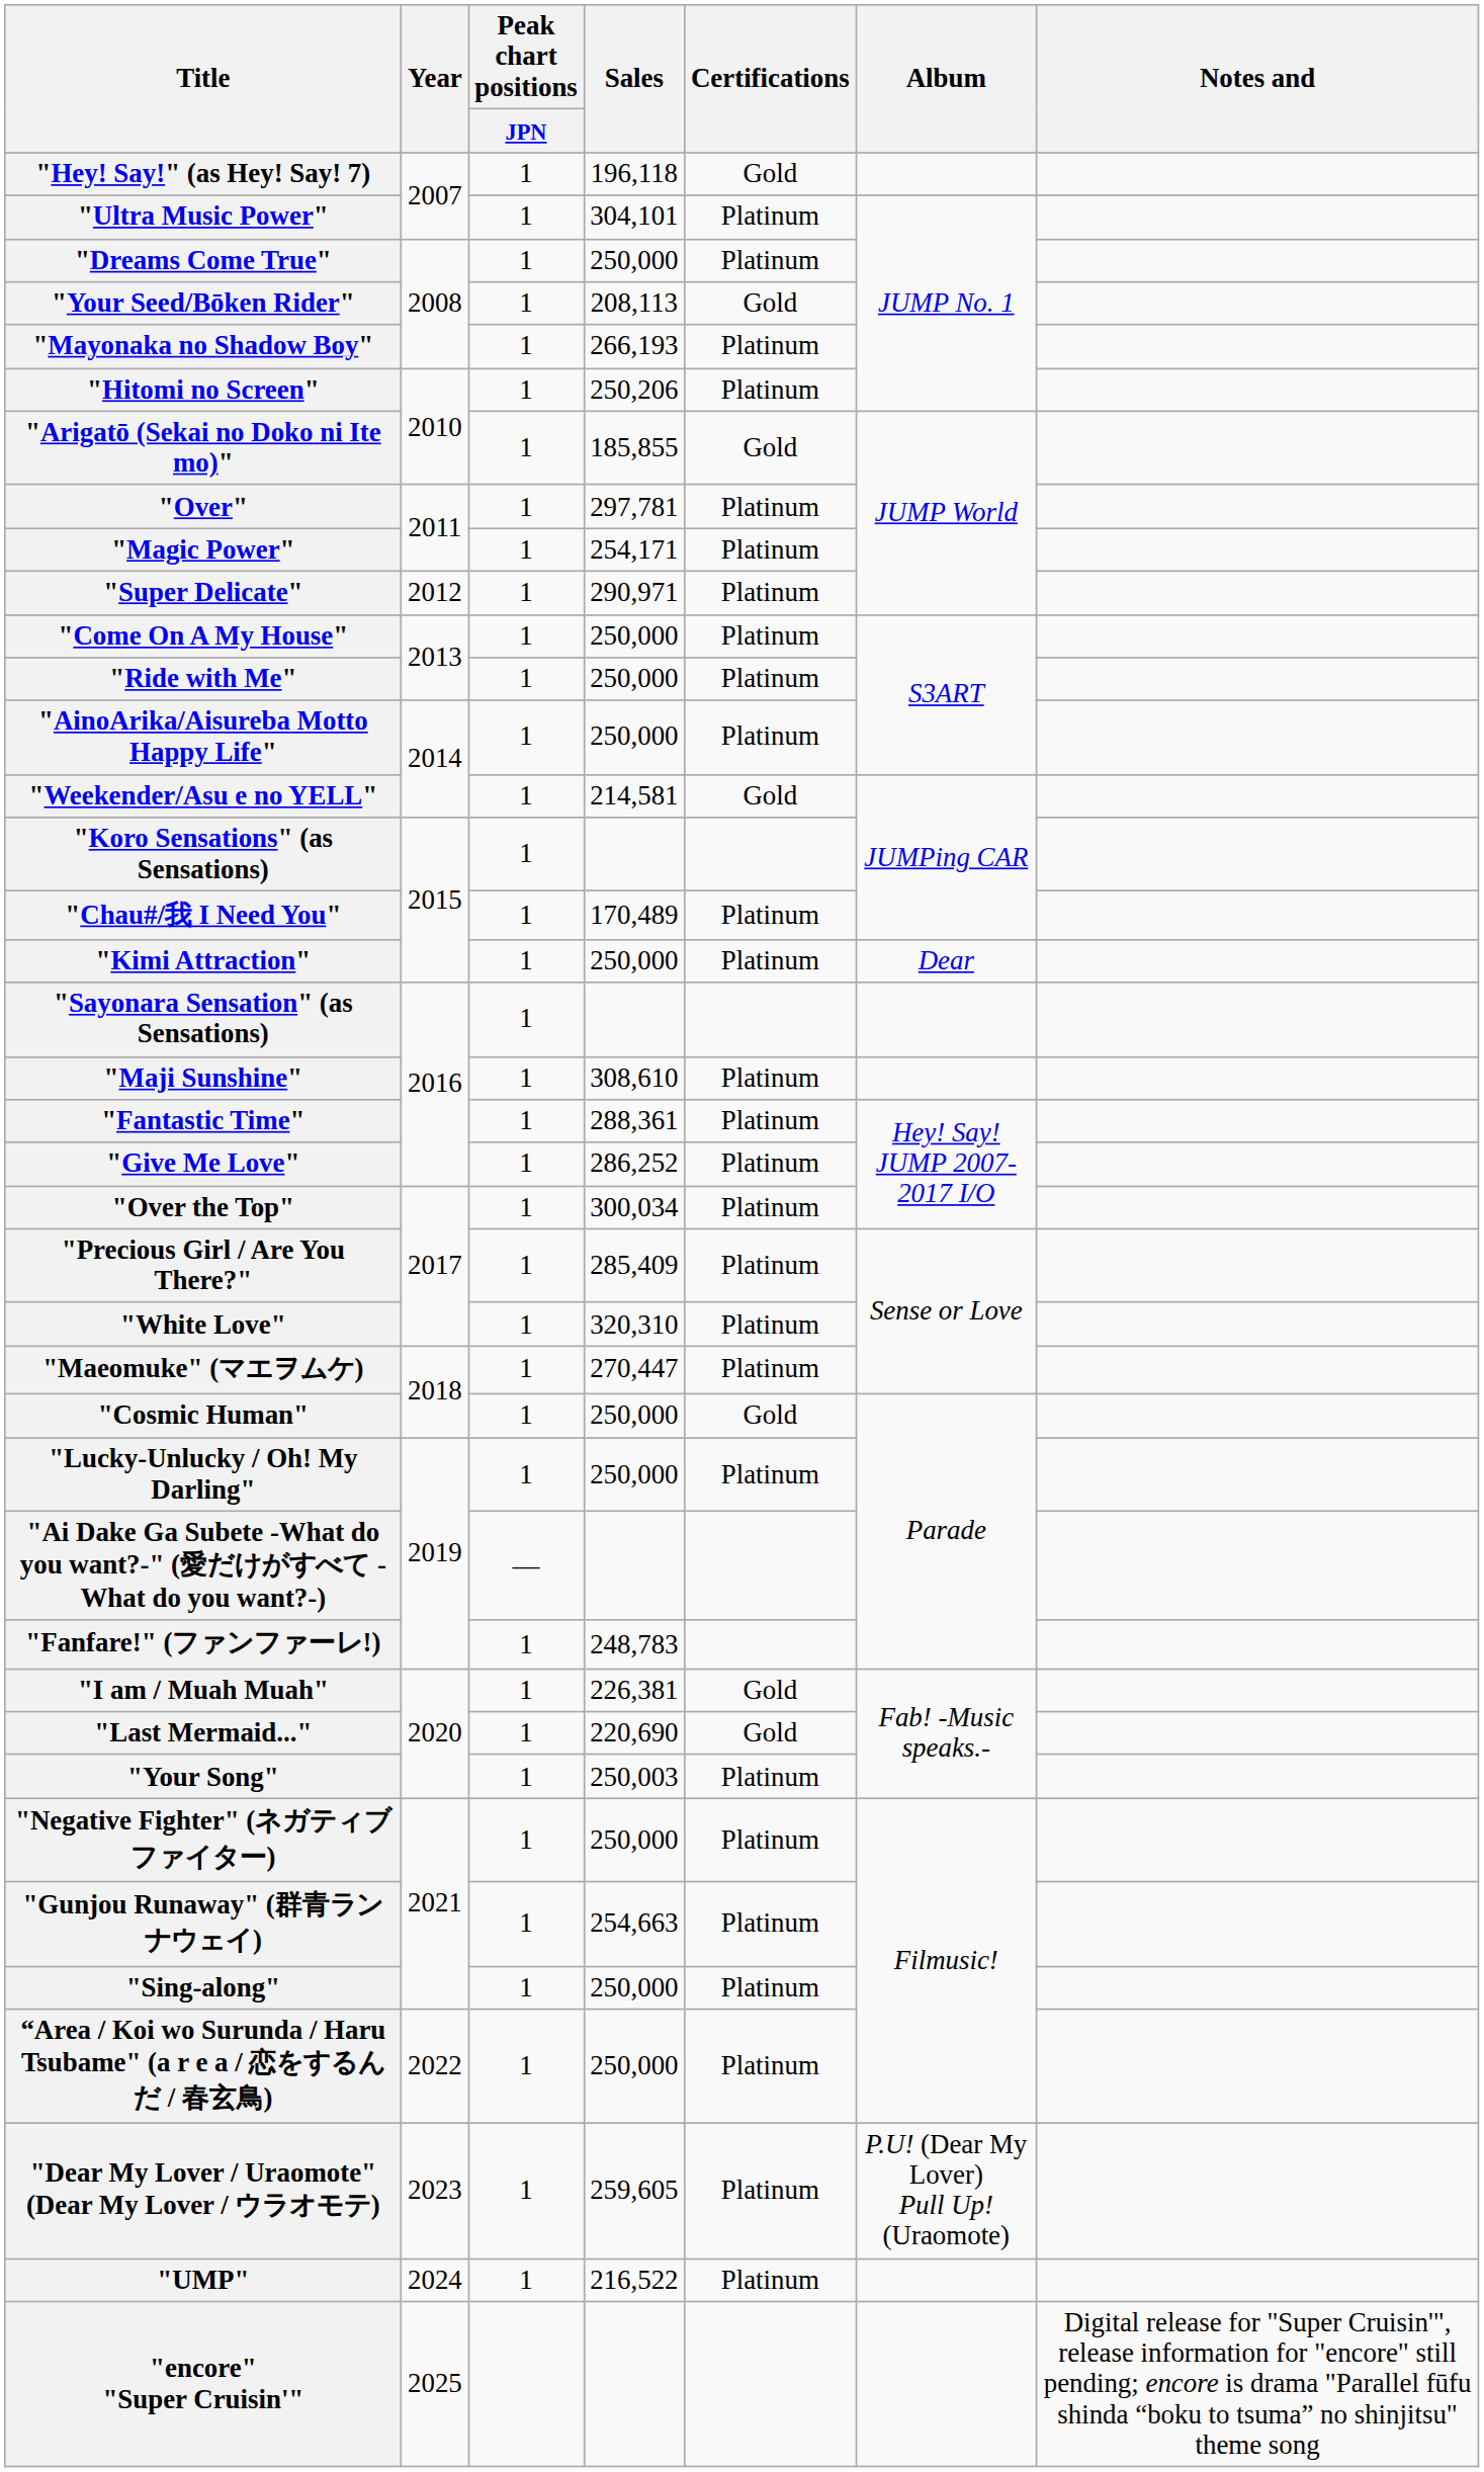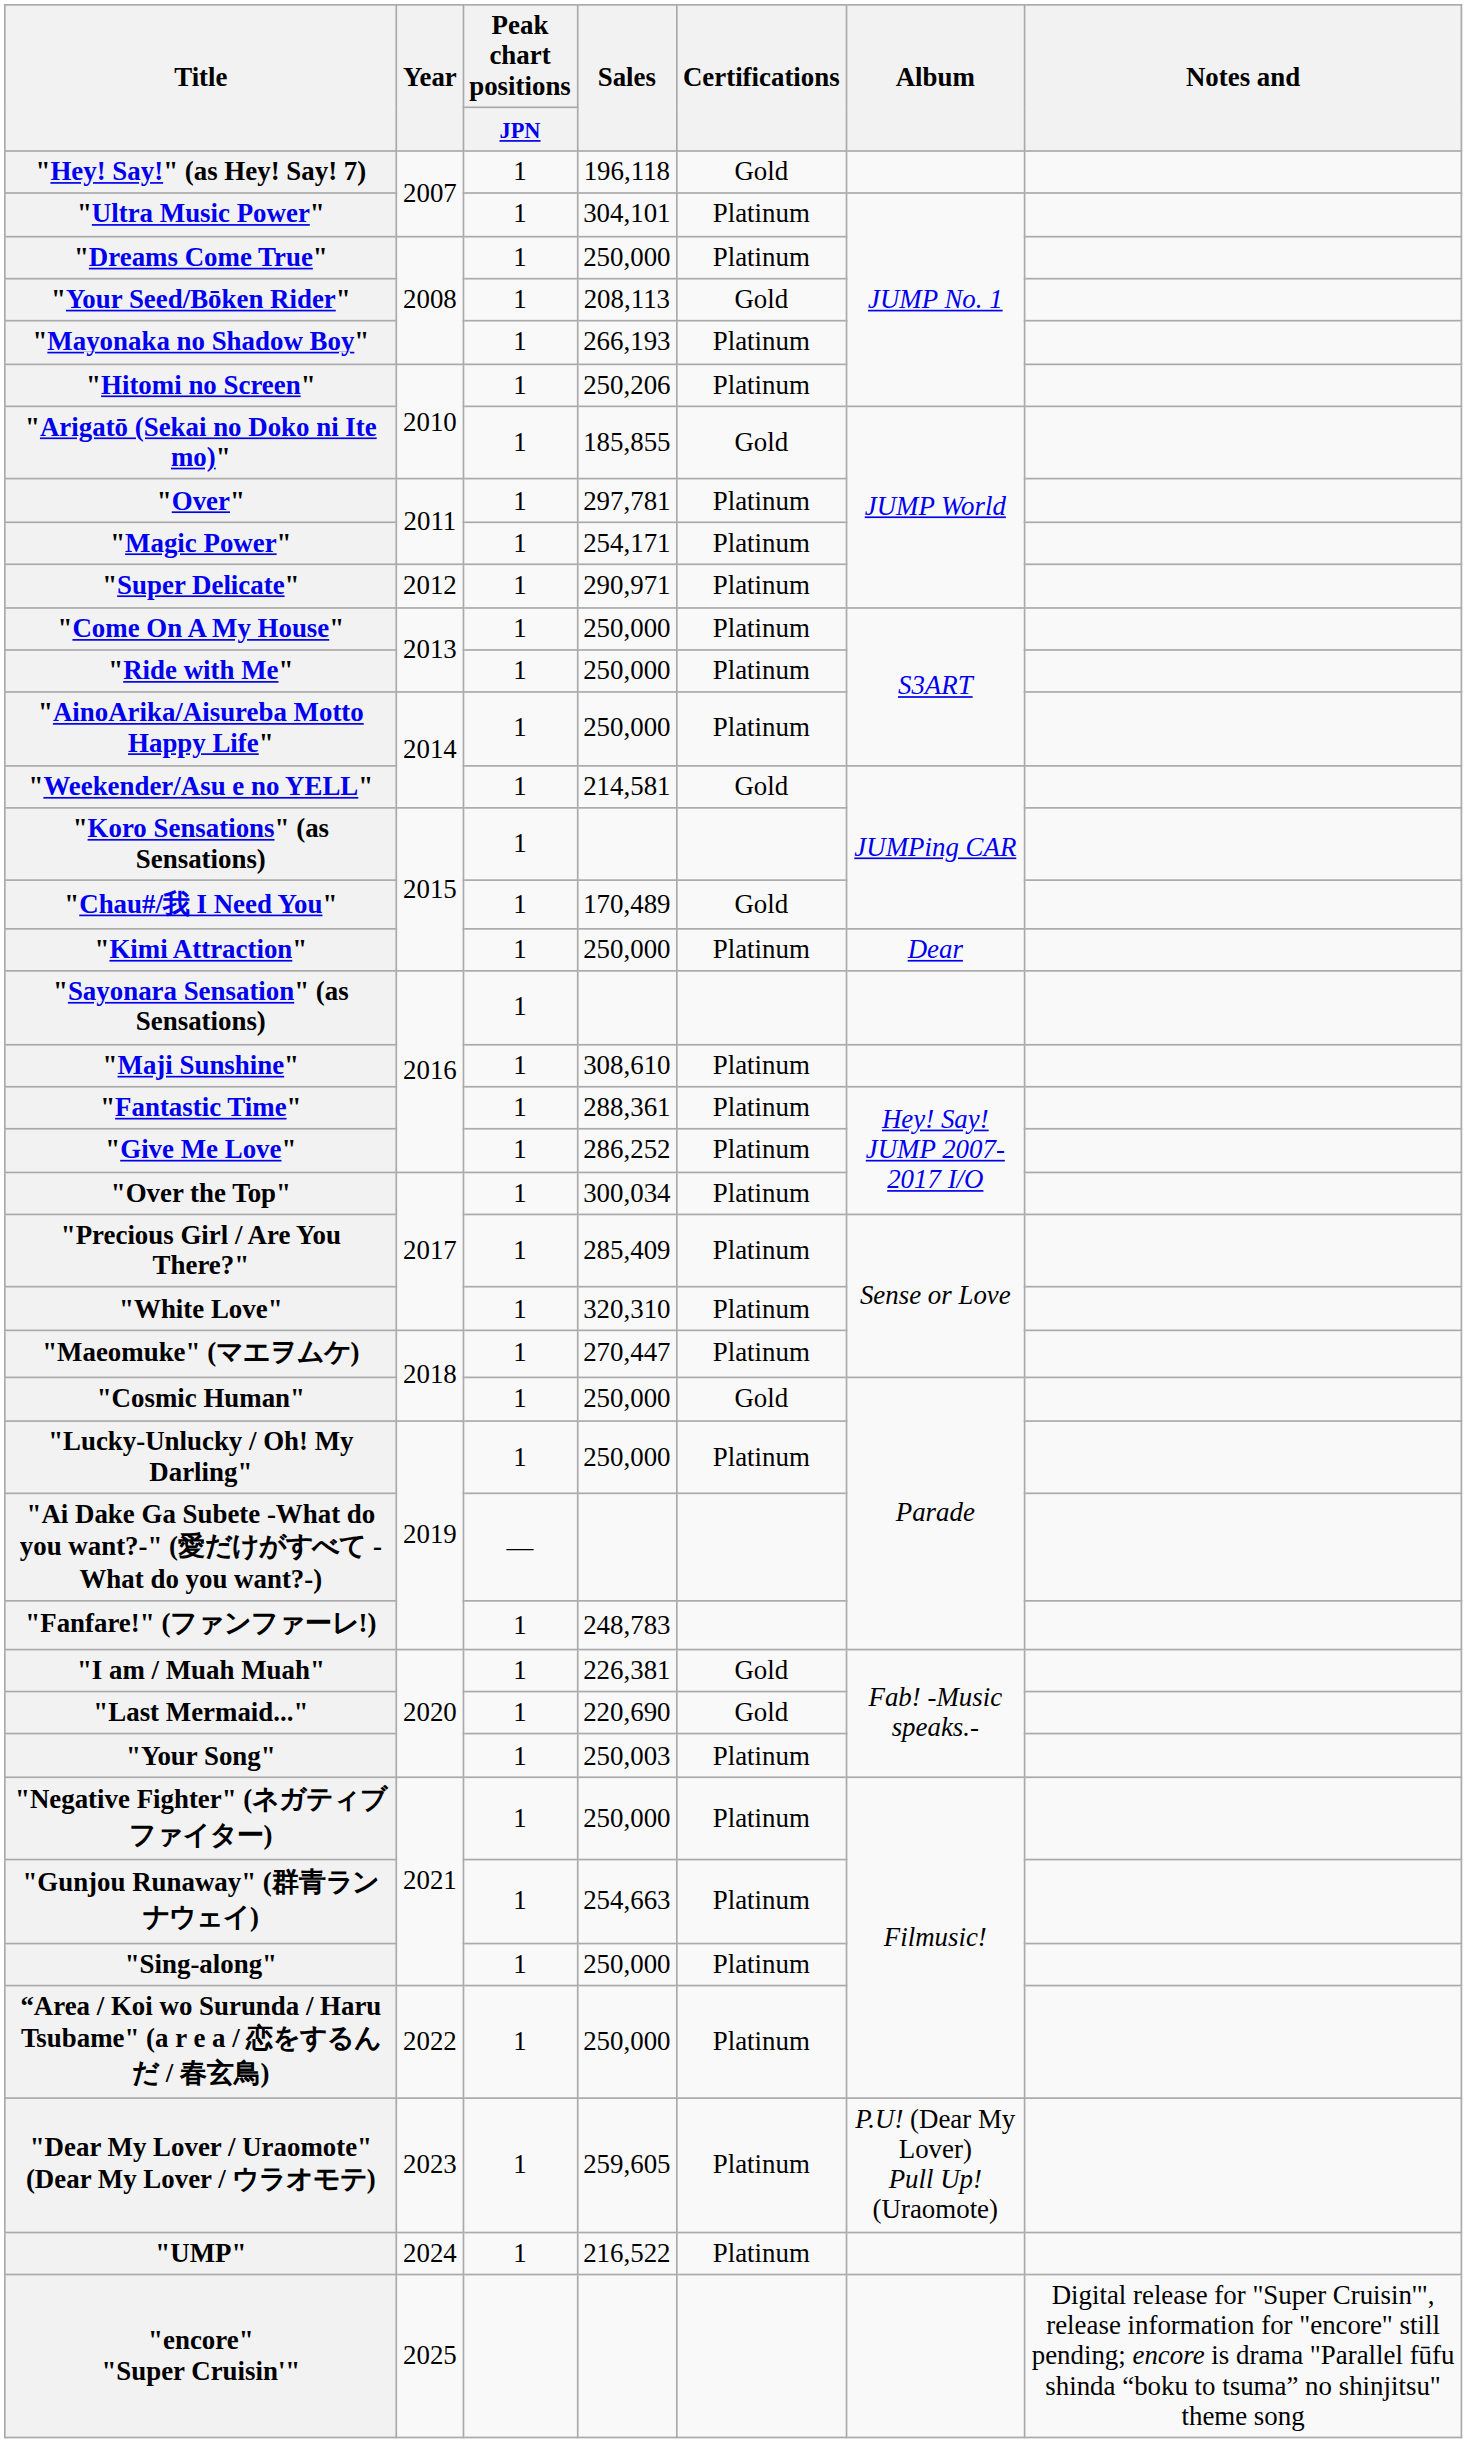 <table class="wikitable plainrowheaders" style="text-align:center;">
 <tr>
 <th rowspan="2">Title</th>
 <th rowspan="2">Year</th>
 <th>Peak chart positions</th>
 <th rowspan="2">Sales</th>
 <th rowspan="2">Certifications</th>
 <th rowspan="2">Album</th>
 <th rowspan="2">Notes and </th>
 </tr>
 <tr>
 <th style="width:2.5em;"><small><a href='#'>JPN</a><br></small></th>
 </tr>
 <tr>
 <th scope="row">"<a href='#'>Hey! Say!</a>" (as Hey! Say! 7)</th>
 <td rowspan="2">2007</td>
 <td>1</td>
 <td>196,118</td>
 <td>Gold</td>
 <td></td>
 <td></td>
 </tr>
 <tr>
 <th scope="row">"<a href='#'>Ultra Music Power</a>"</th>
 <td>1</td>
 <td>304,101</td>
 <td>Platinum</td>
 <td rowspan="5"><em><a href='#'>JUMP No. 1</a></em></td>
 <td></td>
 </tr>
 <tr>
 <th scope="row">"<a href='#'>Dreams Come True</a>"</th>
 <td rowspan="3">2008</td>
 <td>1</td>
 <td>250,000</td>
 <td>Platinum</td>
 <td></td>
 </tr>
 <tr>
 <th scope="row">"<a href='#'>Your Seed/Bōken Rider</a>"</th>
 <td>1</td>
 <td>208,113</td>
 <td>Gold</td>
 <td></td>
 </tr>
 <tr>
 <th scope="row">"<a href='#'>Mayonaka no Shadow Boy</a>"</th>
 <td>1</td>
 <td>266,193</td>
 <td>Platinum</td>
 <td></td>
 </tr>
 <tr>
 <th scope="row">"<a href='#'>Hitomi no Screen</a>"</th>
 <td rowspan="2">2010</td>
 <td>1</td>
 <td>250,206</td>
 <td>Platinum</td>
 <td></td>
 </tr>
 <tr>
 <th scope="row">"<a href='#'>Arigatō (Sekai no Doko ni Ite mo)</a>"</th>
 <td>1</td>
 <td>185,855</td>
 <td>Gold</td>
 <td rowspan="4"><em><a href='#'>JUMP World</a></em></td>
 <td></td>
 </tr>
 <tr>
 <th scope="row">"<a href='#'>Over</a>"</th>
 <td rowspan="2">2011</td>
 <td>1</td>
 <td>297,781</td>
 <td>Platinum</td>
 <td></td>
 </tr>
 <tr>
 <th scope="row">"<a href='#'>Magic Power</a>"</th>
 <td>1</td>
 <td>254,171</td>
 <td>Platinum</td>
 <td></td>
 </tr>
 <tr>
 <th scope="row">"<a href='#'>Super Delicate</a>"</th>
 <td rowspan="1">2012</td>
 <td>1</td>
 <td>290,971</td>
 <td>Platinum</td>
 <td></td>
 </tr>
 <tr>
 <th scope="row">"<a href='#'>Come On A My House</a>"</th>
 <td rowspan="2">2013</td>
 <td>1</td>
 <td>250,000</td>
 <td>Platinum</td>
 <td rowspan="3"><em><a href='#'>S3ART</a></em></td>
 <td></td>
 </tr>
 <tr>
 <th scope="row">"<a href='#'>Ride with Me</a>"</th>
 <td>1</td>
 <td>250,000</td>
 <td>Platinum</td>
 <td></td>
 </tr>
 <tr>
 <th scope="row">"<a href='#'>AinoArika/Aisureba Motto Happy Life</a>"</th>
 <td rowspan="2">2014</td>
 <td>1</td>
 <td>250,000</td>
 <td>Platinum</td>
 <td></td>
 </tr>
 <tr>
 <th scope="row">"<a href='#'>Weekender/Asu e no YELL</a>"</th>
 <td>1</td>
 <td>214,581</td>
 <td>Gold</td>
 <td rowspan="3"><em><a href='#'>JUMPing CAR</a></em></td>
 <td></td>
 </tr>
 <tr>
 <th scope="row">"<a href='#'>Koro Sensations</a>" (as Sensations)</th>
 <td rowspan="3">2015</td>
 <td>1</td>
 <td></td>
 <td></td>
 <td></td>
 </tr>
 <tr>
 <th scope="row">"<a href='#'>Chau#/我 I Need You</a>"</th>
 <td>1</td>
 <td>170,489</td>
-<td>Platinum</td>
+<td>Gold</td>
 <td></td>
 </tr>
 <tr>
 <th scope="row">"<a href='#'>Kimi Attraction</a>"</th>
 <td>1</td>
 <td>250,000</td>
 <td>Platinum</td>
 <td><em><a href='#'>Dear</a></em></td>
 <td></td>
 </tr>
 <tr>
 <th scope="row">"<a href='#'>Sayonara Sensation</a>" (as Sensations)</th>
 <td rowspan="4">2016</td>
 <td>1</td>
 <td></td>
 <td></td>
 <td></td>
 <td></td>
 </tr>
 <tr>
 <th scope="row">"<a href='#'>Maji Sunshine</a>"</th>
 <td>1</td>
 <td>308,610</td>
 <td>Platinum</td>
 <td></td>
 <td></td>
 </tr>
 <tr>
 <th scope="row">"<a href='#'>Fantastic Time</a>"</th>
 <td>1</td>
 <td>288,361</td>
 <td>Platinum</td>
 <td rowspan="3"><em><a href='#'>Hey! Say! JUMP 2007-2017 I/O</a></em></td>
 <td></td>
 </tr>
 <tr>
 <th scope="row">"<a href='#'>Give Me Love</a>"</th>
 <td>1</td>
 <td>286,252</td>
 <td>Platinum</td>
 <td></td>
 </tr>
 <tr>
 <th scope="row">"Over the Top"</th>
 <td rowspan="3">2017</td>
 <td>1</td>
 <td>300,034</td>
 <td>Platinum</td>
 <td></td>
 </tr>
 <tr>
 <th scope="row">"Precious Girl / Are You There?"</th>
 <td>1</td>
 <td>285,409</td>
 <td>Platinum</td>
 <td rowspan="3"><em>Sense or Love</em></td>
 <td></td>
 </tr>
 <tr>
 <th scope="row">"White Love"</th>
 <td>1</td>
 <td>320,310</td>
 <td>Platinum</td>
 <td></td>
 </tr>
 <tr>
 <th scope="row">"Maeomuke" (マエヲムケ)</th>
 <td rowspan="2">2018</td>
 <td>1</td>
 <td>270,447</td>
 <td>Platinum</td>
 <td></td>
 </tr>
 <tr>
 <th scope="row">"Cosmic Human"</th>
 <td>1</td>
 <td>250,000</td>
 <td>Gold</td>
 <td rowspan="4"><em>Parade</em></td>
 <td></td>
 </tr>
 <tr>
 <th scope="row">"Lucky-Unlucky / Oh! My Darling"</th>
 <td rowspan="3">2019</td>
 <td>1</td>
 <td>250,000</td>
 <td>Platinum</td>
 <td></td>
 </tr>
 <tr>
 <th scope="row">"Ai Dake Ga Subete -What do you want?-" (愛だけがすべて -What do you want?-)</th>
 <td>—</td>
 <td></td>
 <td></td>
 <td></td>
 </tr>
 <tr>
 <th scope="row">"Fanfare!" (ファンファーレ!)</th>
 <td>1</td>
 <td>248,783</td>
 <td></td>
 <td></td>
 </tr>
 <tr>
 <th scope="row">"I am / Muah Muah"</th>
 <td rowspan="3">2020</td>
 <td>1</td>
 <td>226,381</td>
 <td>Gold</td>
 <td rowspan="3"><em>Fab! -Music speaks.-</em></td>
 <td></td>
 </tr>
 <tr>
 <th scope="row">"Last Mermaid..."</th>
 <td>1</td>
 <td>220,690</td>
 <td>Gold</td>
 <td></td>
 </tr>
 <tr>
 <th scope="row">"Your Song"</th>
 <td>1</td>
 <td>250,003</td>
 <td>Platinum</td>
 <td></td>
 </tr>
 <tr>
 <th scope="row">"Negative Fighter" (ネガティブファイター)</th>
 <td rowspan="3">2021</td>
 <td>1</td>
 <td>250,000</td>
 <td>Platinum</td>
 <td rowspan="4"><em>Filmusic!</em></td>
 <td></td>
 </tr>
 <tr>
 <th scope="row">"Gunjou Runaway" (群青ランナウェイ)</th>
 <td>1</td>
 <td>254,663</td>
 <td>Platinum</td>
 <td></td>
 </tr>
 <tr>
 <th scope="row">"Sing-along"</th>
 <td>1</td>
 <td>250,000</td>
 <td>Platinum</td>
 <td></td>
 </tr>
 <tr>
 <th scope="row">“Area / Koi wo Surunda / Haru Tsubame" (a r e a / 恋をするんだ / 春玄鳥)</th>
 <td>2022</td>
 <td>1</td>
 <td>250,000</td>
 <td>Platinum</td>
 <td></td>
 </tr>
 <tr>
 <th scope="row">"Dear My Lover / Uraomote" (Dear My Lover / ウラオモテ)</th>
 <td>2023</td>
 <td>1</td>
 <td>259,605</td>
 <td>Platinum</td>
 <td><em>P.U!</em> (Dear My Lover)<br><em>Pull Up!</em> (Uraomote)</td>
 <td></td>
 </tr>
 <tr>
 <th scope="row">"UMP"</th>
 <td>2024</td>
 <td>1</td>
 <td>216,522</td>
 <td>Platinum</td>
 <td></td>
 <td></td>
 </tr>
 <tr>
 <th scope="row">"encore" <br> "Super Cruisin'"</th>
 <td>2025</td>
 <td></td>
 <td></td>
 <td></td>
 <td></td>
 <td>Digital release for "Super Cruisin'", release information for "encore" still pending; <em>encore</em> is drama "Parallel fūfu shinda “boku to tsuma” no shinjitsu" theme song</td>
 </tr>
 </table>
